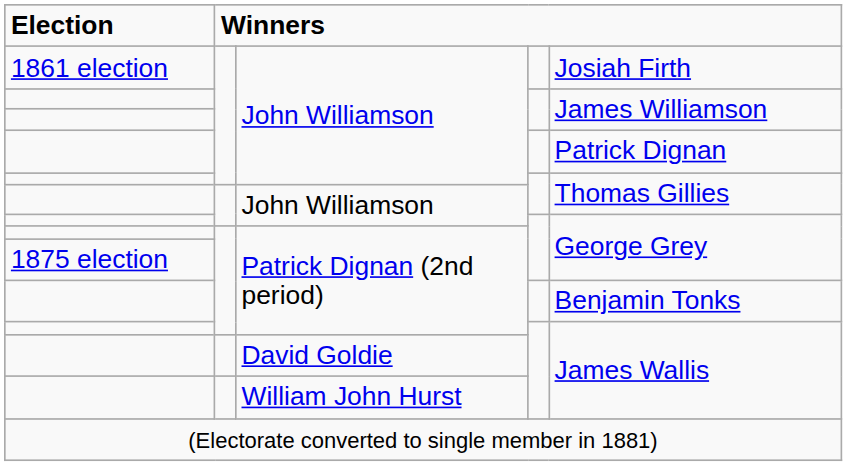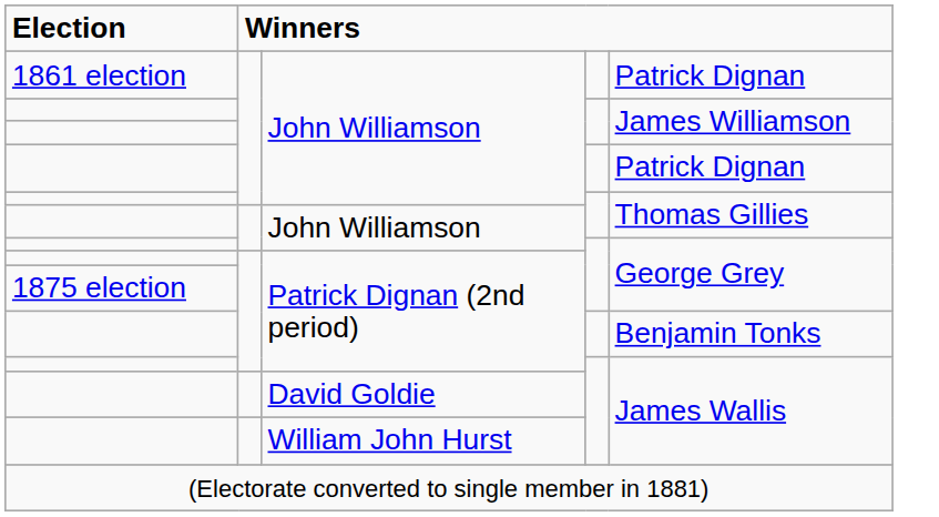 <table class="wikitable">
 <tr>
 <td width=120><strong>Election</strong></td>
 <td width=350 colspan=4><strong>Winners</strong></td>
 </tr>
 <tr>
 <td><a href='#'>1861 election</a></td>
 <td width=5 rowspan=5 bgcolor=></td>
 <td width=170 rowspan=5><a href='#'>John Williamson</a></td>
 <td width=5 bgcolor=></td>
-<td width=170><a href='#'>Josiah Firth</a></td>
+<td><a href='#'>Patrick Dignan</a></td>
 </tr>
 <tr>
 <td></td>
 <td rowspan=2 bgcolor=></td>
 <td rowspan=2><a href='#'>James Williamson</a></td>
 </tr>
 <tr>
 <td></td>
 </tr>
 <tr>
 <td></td>
 <td bgcolor=></td>
 <td><a href='#'>Patrick Dignan</a></td>
 </tr>
 <tr>
 <td></td>
 <td rowspan=2 bgcolor=></td>
 <td rowspan=2><a href='#'>Thomas Gillies</a></td>
 </tr>
 <tr>
 <td></td>
 <td rowspan=2 bgcolor=></td>
 <td rowspan=2>John Williamson</td>
 </tr>
 <tr>
 <td></td>
 <td rowspan=3 bgcolor=></td>
 <td rowspan=3><a href='#'>George Grey</a></td>
 </tr>
 <tr>
 <td></td>
 <td rowspan=4 bgcolor=></td>
 <td rowspan=4><a href='#'>Patrick Dignan</a> (2nd period)</td>
 </tr>
 <tr>
 <td><a href='#'>1875 election</a></td>
 </tr>
 <tr>
 <td></td>
 <td bgcolor=></td>
 <td><a href='#'>Benjamin Tonks</a></td>
 </tr>
 <tr>
 <td></td>
 <td rowspan=3 bgcolor=></td>
 <td rowspan=3><a href='#'>James Wallis</a></td>
 </tr>
 <tr>
 <td></td>
 <td bgcolor=></td>
 <td><a href='#'>David Goldie</a></td>
 </tr>
 <tr>
 <td></td>
 <td bgcolor=></td>
 <td><a href='#'>William John Hurst</a></td>
 </tr>
 <tr>
 <td colspan=5 align=center><small> (Electorate converted to single member in 1881)</small></td>
 </tr>
 </table>
